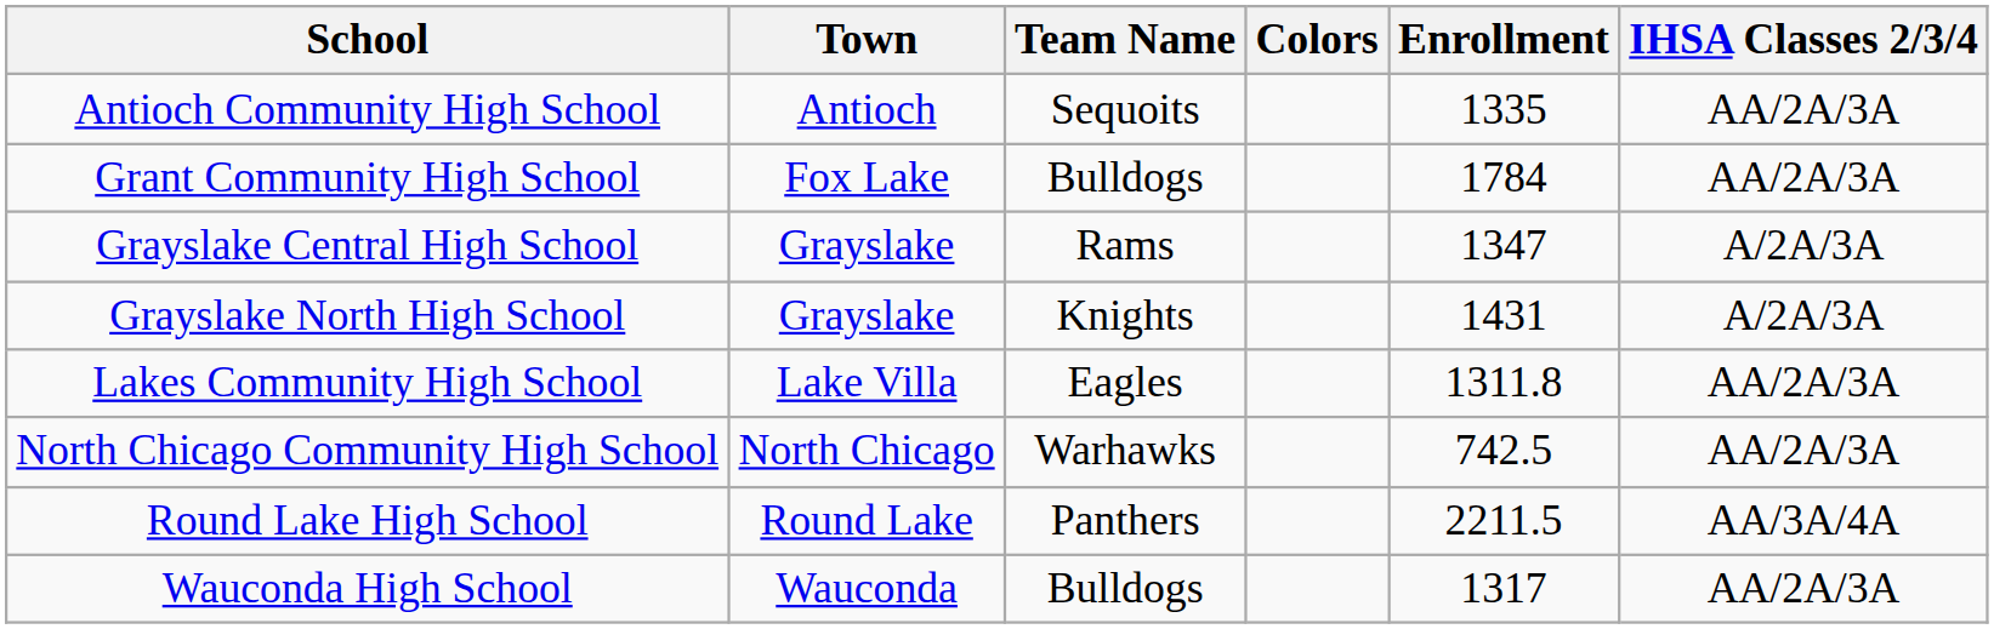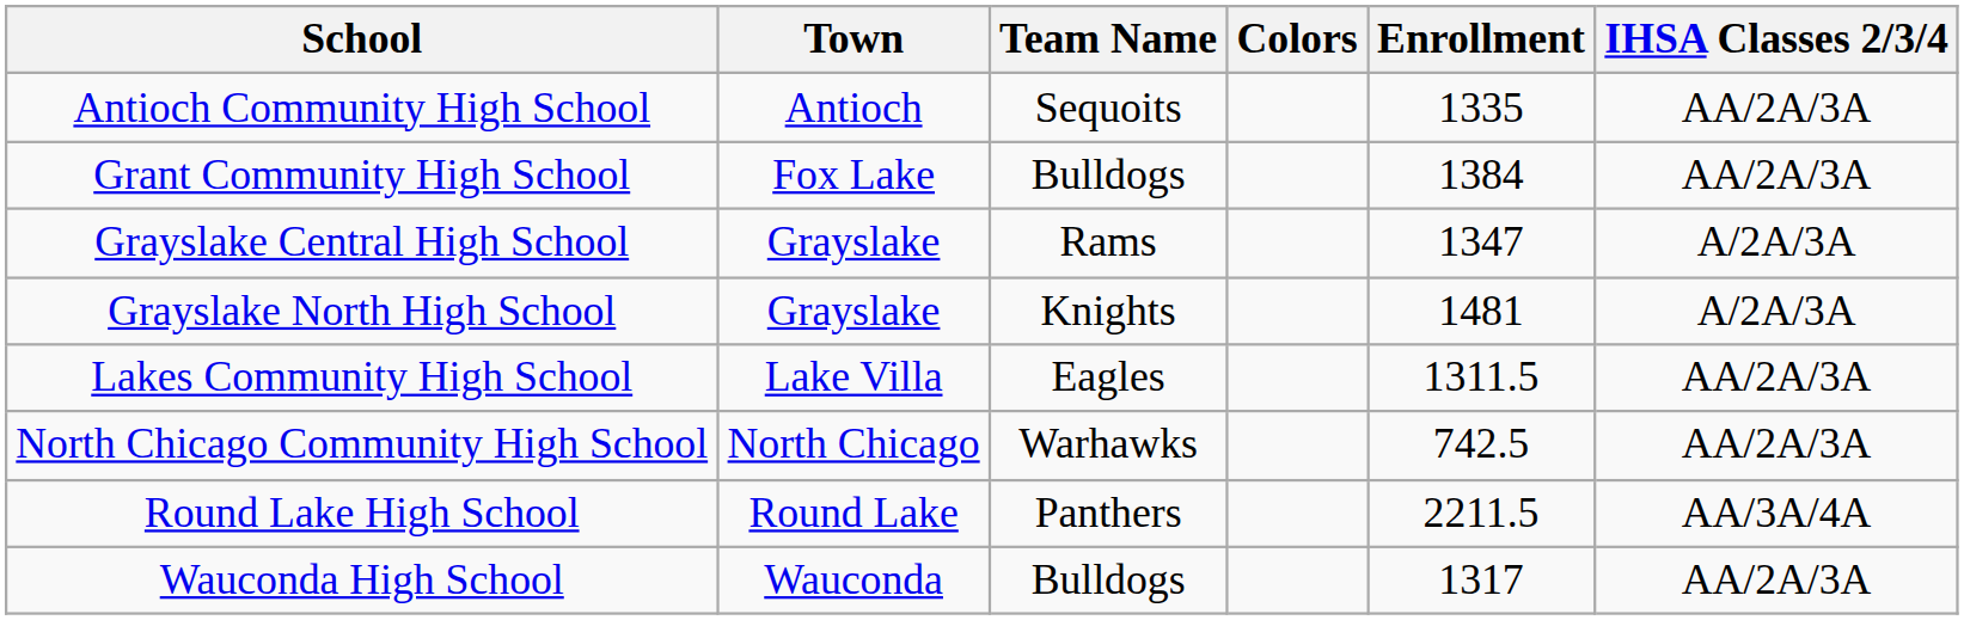 <table class="wikitable sortable" style="text-align:center;">
 <tr>
 <th>School</th>
 <th>Town</th>
 <th>Team Name</th>
 <th class="unsortable">Colors</th>
 <th>Enrollment</th>
 <th><a href='#'>IHSA</a> Classes 2/3/4</th>
 </tr>
 <tr>
 <td><a href='#'>Antioch Community High School</a></td>
 <td><a href='#'>Antioch</a></td>
 <td>Sequoits</td>
 <td> </td>
 <td>1335</td>
 <td>AA/2A/3A</td>
 </tr>
 <tr>
 <td><a href='#'>Grant Community High School</a></td>
 <td><a href='#'>Fox Lake</a></td>
 <td>Bulldogs</td>
 <td> </td>
-<td>1784</td>
+<td>1384</td>
 <td>AA/2A/3A</td>
 </tr>
 <tr>
 <td><a href='#'>Grayslake Central High School</a></td>
 <td><a href='#'>Grayslake</a></td>
 <td>Rams</td>
 <td> </td>
 <td>1347</td>
 <td>A/2A/3A</td>
 </tr>
 <tr>
 <td><a href='#'>Grayslake North High School</a></td>
 <td><a href='#'>Grayslake</a></td>
 <td>Knights</td>
 <td> </td>
-<td>1431</td>
+<td>1481</td>
 <td>A/2A/3A</td>
 </tr>
 <tr>
 <td><a href='#'>Lakes Community High School</a></td>
 <td><a href='#'>Lake Villa</a></td>
 <td>Eagles</td>
 <td>  </td>
-<td>1311.8</td>
+<td>1311.5</td>
 <td>AA/2A/3A</td>
 </tr>
 <tr>
 <td><a href='#'>North Chicago Community High School</a></td>
 <td><a href='#'>North Chicago</a></td>
 <td>Warhawks</td>
 <td> </td>
 <td>742.5</td>
 <td>AA/2A/3A</td>
 </tr>
 <tr>
 <td><a href='#'>Round Lake High School</a></td>
 <td><a href='#'>Round Lake</a></td>
 <td>Panthers</td>
 <td> </td>
 <td>2211.5</td>
 <td>AA/3A/4A</td>
 </tr>
 <tr>
 <td><a href='#'>Wauconda High School</a></td>
 <td><a href='#'>Wauconda</a></td>
 <td>Bulldogs</td>
 <td> </td>
 <td>1317</td>
 <td>AA/2A/3A</td>
 </tr>
 </table>
